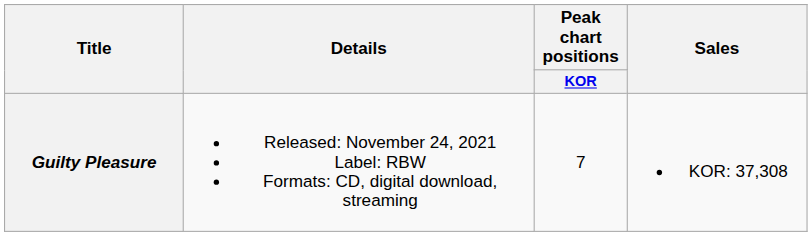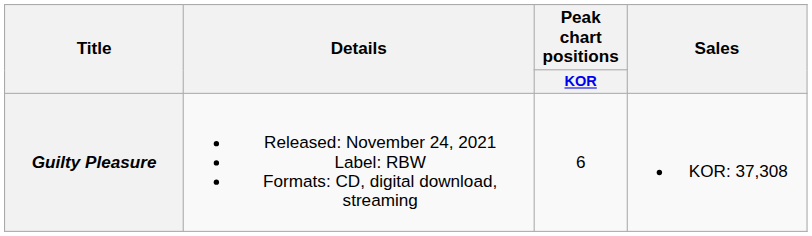 <table class="wikitable plainrowheaders" style="text-align:center;">
 <tr>
 <th rowspan="2" style="width:10em;">Title</th>
 <th rowspan="2" style="width:20em;">Details</th>
 <th scope="col" style="width:5em;" colspan="1">Peak chart positions</th>
 <th rowspan="2" style="width:10em;">Sales</th>
 </tr>
 <tr>
 <th scope="col" style="width:3em;font-size:85%;"><a href='#'>KOR</a><br></th>
 </tr>
 <tr>
 <th scope="row"><em>Guilty Pleasure</em></th>
 <td><br><ul><li>Released: November 24, 2021</li><li>Label: RBW</li><li>Formats: CD, digital download, streaming</li></ul></td>
-<td>7</td>
+<td>6</td>
 <td><br><ul><li>KOR: 37,308</li></ul></td>
 </tr>
 </table>
